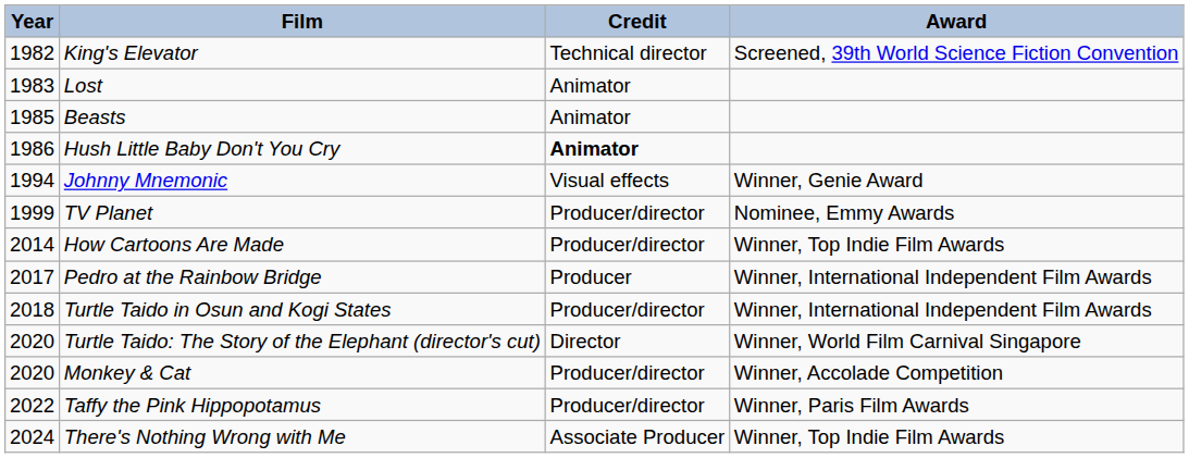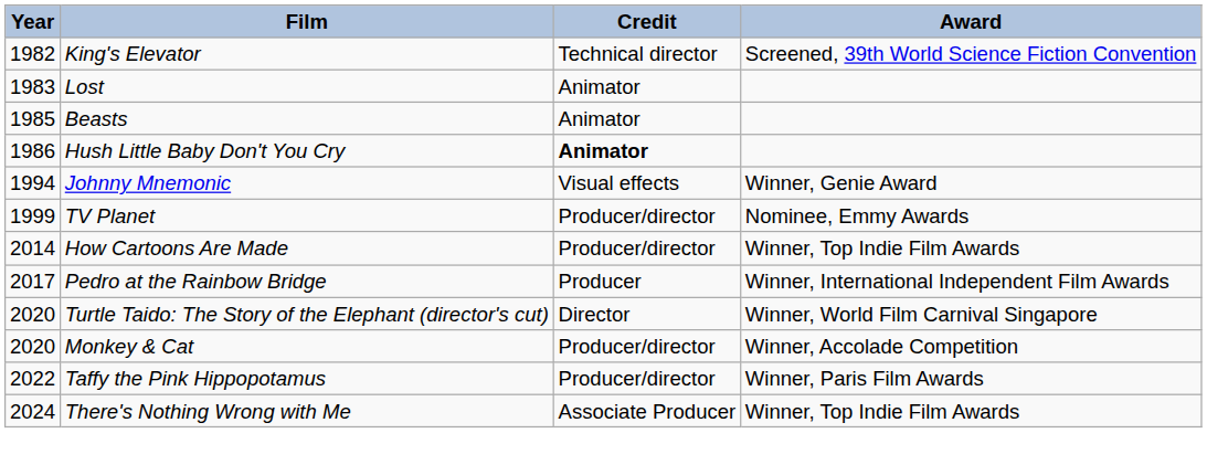 <table class="wikitable" style="font-size:95%;">
 <tr>
 <th style="background:#B0C4DE;">Year</th>
 <th style="background:#B0C4DE;">Film</th>
 <th style="background:#B0C4DE;">Credit</th>
 <th style="background:#B0C4DE;">Award</th>
 </tr>
 <tr>
 <td>1982</td>
 <td><em>King's Elevator</em></td>
 <td>Technical director</td>
 <td>Screened, <a href='#'>39th World Science Fiction Convention</a></td>
 </tr>
 <tr>
 <td>1983</td>
 <td><em>Lost</em></td>
 <td>Animator</td>
 <td></td>
 </tr>
 <tr>
 <td>1985</td>
 <td><em>Beasts</em></td>
 <td>Animator</td>
 <td></td>
 </tr>
 <tr>
 <td>1986</td>
 <td><em>Hush Little Baby Don't You Cry</em></td>
 <td><strong>Animator</strong></td>
 <td></td>
 </tr>
 <tr>
 <td>1994</td>
 <td><em><a href='#'>Johnny Mnemonic</a></em></td>
 <td>Visual effects</td>
 <td>Winner, Genie Award</td>
 </tr>
 <tr>
 <td>1999</td>
 <td><em>TV Planet</em></td>
 <td>Producer/director</td>
 <td>Nominee, Emmy Awards</td>
 </tr>
 <tr>
 <td>2014</td>
 <td><em>How Cartoons Are Made</em></td>
 <td>Producer/director</td>
 <td>Winner, Top Indie Film Awards</td>
 </tr>
 <tr>
 <td>2017</td>
 <td><em>Pedro at the Rainbow Bridge</em></td>
 <td>Producer</td>
 <td>Winner, International Independent Film Awards</td>
 </tr>
 <tr>
-<td>2018</td>
-<td><em>Turtle Taido in Osun and Kogi States</em></td>
-<td>Producer/director</td>
-<td>Winner, International Independent Film Awards</td>
-</tr>
-<tr>
 <td>2020</td>
 <td><em>Turtle Taido: The Story of the Elephant (director's cut)</em></td>
 <td>Director</td>
 <td>Winner, World Film Carnival Singapore</td>
 </tr>
 <tr>
 <td>2020</td>
 <td><em>Monkey & Cat</em></td>
 <td>Producer/director</td>
 <td>Winner, Accolade Competition</td>
 </tr>
 <tr>
 <td>2022</td>
 <td><em>Taffy the Pink Hippopotamus</em></td>
 <td>Producer/director</td>
 <td>Winner, Paris Film Awards</td>
 </tr>
 <tr>
 <td>2024</td>
 <td><em>There's Nothing Wrong with Me</em></td>
 <td>Associate Producer</td>
 <td>Winner, Top Indie Film Awards</td>
 </tr>
 </table>
